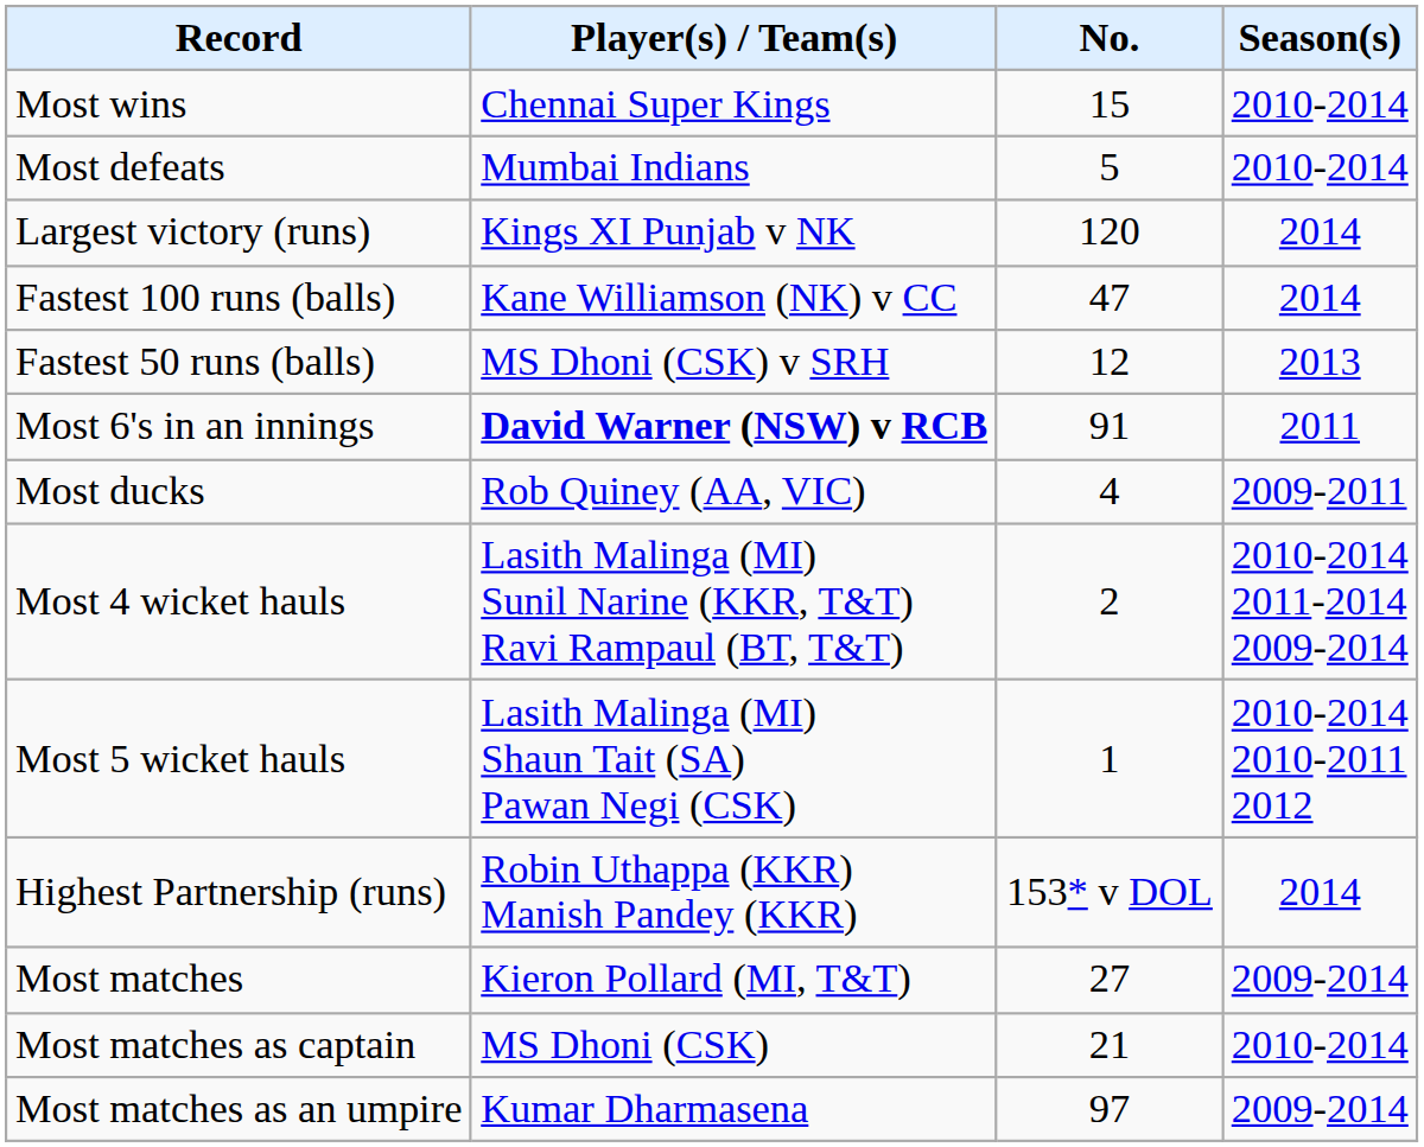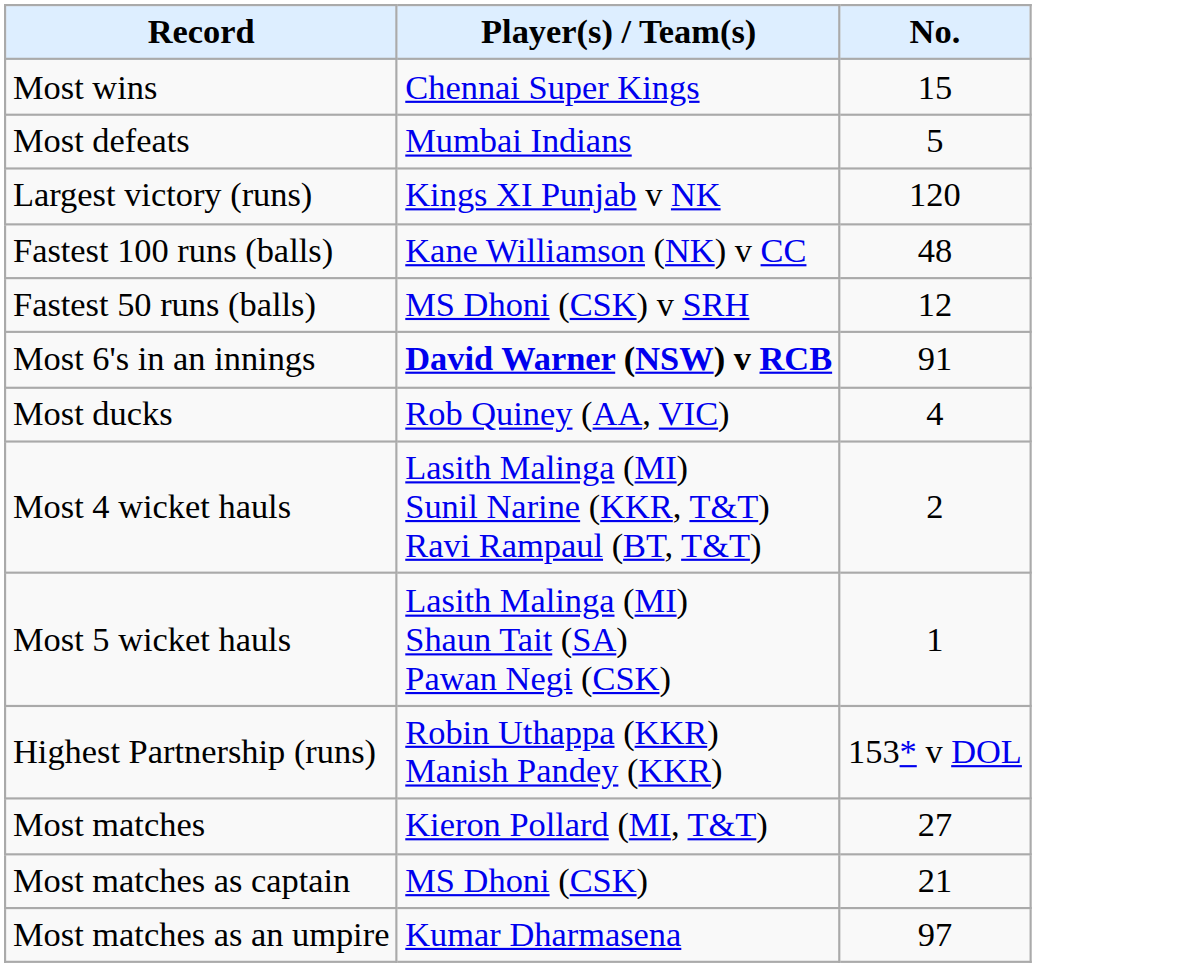 <table class="wikitable">
 <tr>
 <th style="background:#ddeeff">Record</th>
 <th style="background:#ddeeff">Player(s) / Team(s)</th>
 <th style="background:#ddeeff">No.</th>
-<th style="background:#ddeeff">Season(s)</th>
 </tr>
 <tr>
 <td>Most wins</td>
 <td><a href='#'>Chennai Super Kings</a></td>
 <td style="text-align:center">15</td>
-<td><a href='#'>2010</a>-<a href='#'>2014</a></td>
 </tr>
 <tr>
 <td>Most defeats</td>
 <td><a href='#'>Mumbai Indians</a></td>
 <td style="text-align:center">5</td>
-<td><a href='#'>2010</a>-<a href='#'>2014</a></td>
 </tr>
 <tr>
 <td>Largest victory (runs)</td>
 <td><a href='#'>Kings XI Punjab</a> v <span><a href='#'>NK</a></span></td>
 <td style="text-align:center">120</td>
-<td style="text-align:center"><a href='#'>2014</a></td>
 </tr>
 <tr>
 <td>Fastest 100 runs (balls)</td>
 <td><a href='#'>Kane Williamson</a> <span>(<a href='#'>NK</a>)</span> v <span><a href='#'>CC</a></span></td>
-<td style="text-align:center">47</td>
-<td style="text-align:center"><a href='#'>2014</a></td>
+<td style="text-align:center">48</td>
 </tr>
 <tr>
 <td>Fastest 50 runs (balls)</td>
 <td><a href='#'>MS Dhoni</a> <span>(<a href='#'>CSK</a>)</span> v <span><a href='#'>SRH</a></span></td>
 <td style="text-align:center">12</td>
-<td style="text-align:center"><a href='#'>2013</a></td>
 </tr>
 <tr>
 <td>Most 6's in an innings</td>
 <td><strong><a href='#'>David Warner</a> <span>(<a href='#'>NSW</a>)</span> v <span><a href='#'>RCB</a></span></strong></td>
 <td style="text-align:center">91</td>
-<td style="text-align:center"><a href='#'>2011</a></td>
 </tr>
 <tr>
 <td>Most ducks</td>
 <td><a href='#'>Rob Quiney</a> <span>(<a href='#'>AA</a>, <a href='#'>VIC</a>)</span></td>
 <td style="text-align:center">4</td>
-<td><a href='#'>2009</a>-<a href='#'>2011</a></td>
 </tr>
 <tr>
 <td>Most 4 wicket hauls</td>
 <td><a href='#'>Lasith Malinga</a> <span>(<a href='#'>MI</a>)</span> <br><a href='#'>Sunil Narine</a> <span>(<a href='#'>KKR</a>, <a href='#'>T&T</a>)</span> <br><a href='#'>Ravi Rampaul</a> <span>(<a href='#'>BT</a>, <a href='#'>T&T</a>)</span></td>
 <td style="text-align:center">2</td>
-<td><a href='#'>2010</a>-<a href='#'>2014</a><br><a href='#'>2011</a>-<a href='#'>2014</a><br><a href='#'>2009</a>-<a href='#'>2014</a></td>
 </tr>
 <tr>
 <td>Most 5 wicket hauls</td>
 <td><a href='#'>Lasith Malinga</a> <span>(<a href='#'>MI</a>)</span><br><a href='#'>Shaun Tait</a> <span>(<a href='#'>SA</a>)</span><br><a href='#'>Pawan Negi</a> <span>(<a href='#'>CSK</a>)</span><br></td>
 <td style="text-align:center">1</td>
-<td><a href='#'>2010</a>-<a href='#'>2014</a><br><a href='#'>2010</a>-<a href='#'>2011</a><br><a href='#'>2012</a></td>
 </tr>
 <tr>
 <td>Highest Partnership (runs)</td>
 <td><a href='#'>Robin Uthappa</a> <span>(<a href='#'>KKR</a>)</span> <br><a href='#'>Manish Pandey</a> <span>(<a href='#'>KKR</a>)</span></td>
 <td style="text-align:center">153<a href='#'>*</a> v <span><a href='#'>DOL</a></span></td>
-<td style="text-align:center"><a href='#'>2014</a></td>
 </tr>
 <tr>
 <td>Most matches</td>
 <td><a href='#'>Kieron Pollard</a> <span>(<a href='#'>MI</a>, <a href='#'>T&T</a>)</span></td>
 <td style="text-align:center">27</td>
-<td><a href='#'>2009</a>-<a href='#'>2014</a></td>
 </tr>
 <tr>
 <td>Most matches as captain</td>
 <td><a href='#'>MS Dhoni</a> <span>(<a href='#'>CSK</a>)</span></td>
 <td style="text-align:center">21</td>
-<td><a href='#'>2010</a>-<a href='#'>2014</a></td>
 </tr>
 <tr>
 <td>Most matches as an umpire</td>
 <td><a href='#'>Kumar Dharmasena</a></td>
 <td style="text-align:center">97</td>
-<td><a href='#'>2009</a>-<a href='#'>2014</a></td>
 </tr>
 </table>
